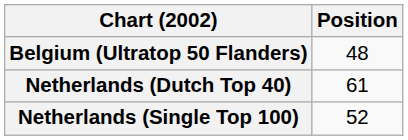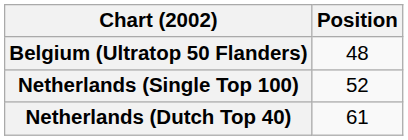 <table class="wikitable sortable plainrowheaders" style="text-align:center">
 <tr>
 <th scope="col">Chart (2002)</th>
 <th scope="col">Position</th>
 </tr>
 <tr>
 <th scope="row">Belgium (Ultratop 50 Flanders)</th>
 <td>48</td>
 </tr>
 <tr>
+<th scope="row">Netherlands (Single Top 100)</th>
+<td>52</td>
+</tr>
+<tr>
 <th scope="row">Netherlands (Dutch Top 40)</th>
 <td>61</td>
 </tr>
-<tr>
-<th scope="row">Netherlands (Single Top 100)</th>
-<td>52</td>
-</tr>
 </table>
